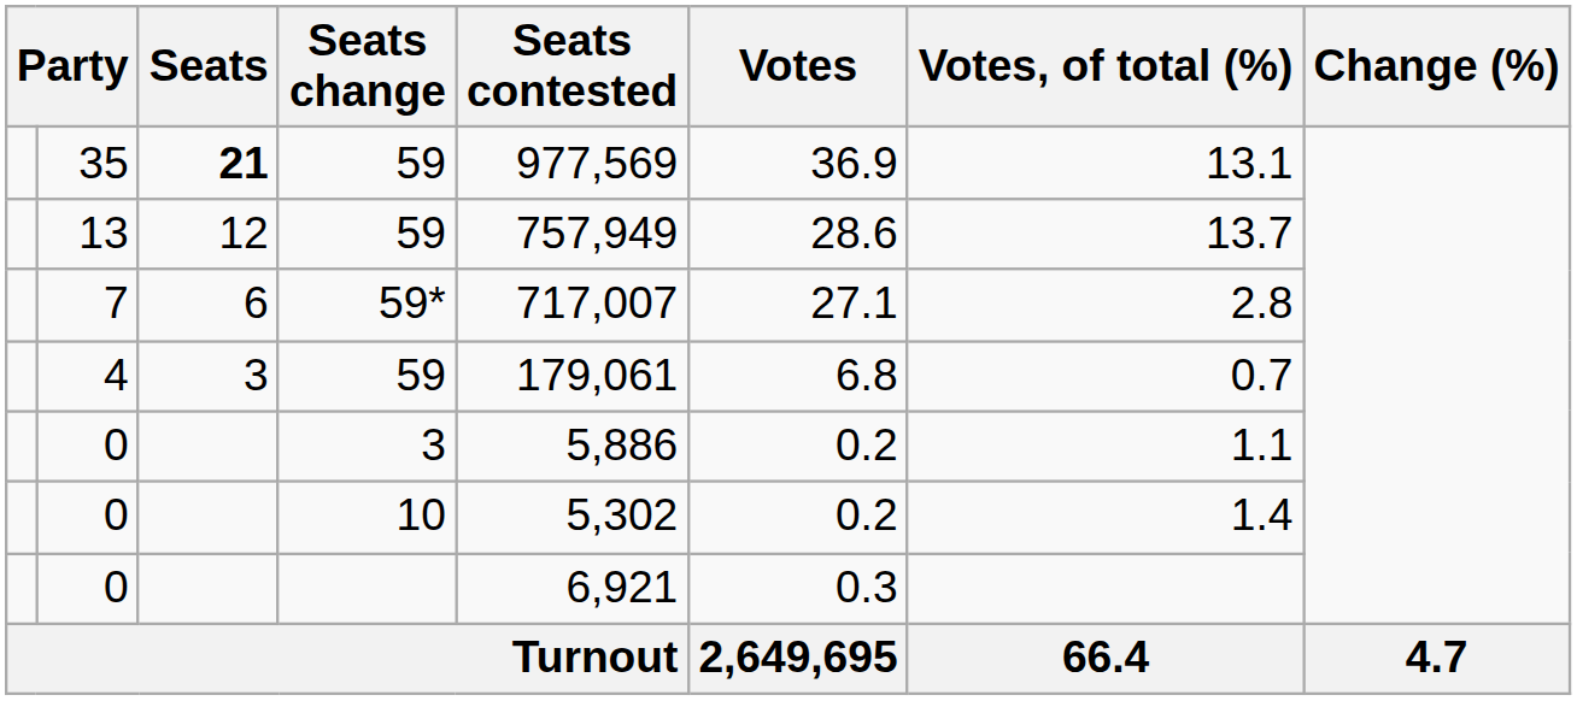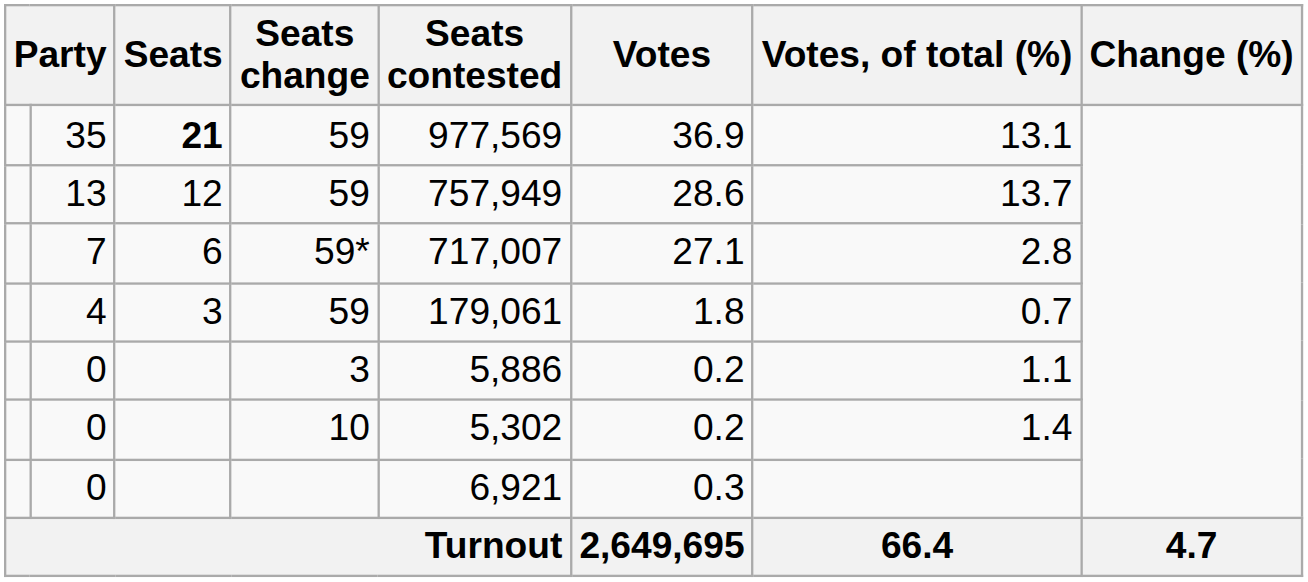 <table class="wikitable sortable" style="text-align:right;">
 <tr>
 <th colspan="2" rowspan="1">Party</th>
 <th>Seats</th>
 <th>Seats <br>change</th>
 <th>Seats <br>contested</th>
 <th>Votes</th>
 <th>Votes, of total (%)</th>
 <th>Change (%)</th>
 </tr>
 <tr>
 <td></td>
 <td>35</td>
 <td><strong>21</strong></td>
 <td>59</td>
 <td>977,569</td>
 <td>36.9</td>
 <td>13.1</td>
 </tr>
 <tr>
 <td></td>
 <td>13</td>
 <td>12</td>
 <td>59</td>
 <td>757,949</td>
 <td>28.6</td>
 <td>13.7</td>
 </tr>
 <tr>
 <td></td>
 <td>7</td>
 <td>6</td>
 <td>59*</td>
 <td>717,007</td>
 <td>27.1</td>
 <td>2.8</td>
 </tr>
 <tr>
 <td></td>
 <td>4</td>
 <td>3</td>
 <td>59</td>
 <td>179,061</td>
-<td>6.8</td>
+<td>1.8</td>
 <td>0.7</td>
 </tr>
 <tr>
 <td></td>
 <td>0</td>
 <td></td>
 <td>3</td>
 <td>5,886</td>
 <td>0.2</td>
 <td>1.1</td>
 </tr>
 <tr>
 <td></td>
 <td>0</td>
 <td></td>
 <td>10</td>
 <td>5,302</td>
 <td>0.2</td>
 <td>1.4</td>
 </tr>
 <tr>
 <td></td>
 <td>0</td>
 <td></td>
 <td></td>
 <td>6,921</td>
 <td>0.3</td>
 <td></td>
 </tr>
 <tr class="unsorted">
 <th colspan="5" style="text-align:right;">Turnout</th>
 <th>2,649,695</th>
 <th>66.4</th>
 <th>4.7</th>
 </tr>
 </table>
